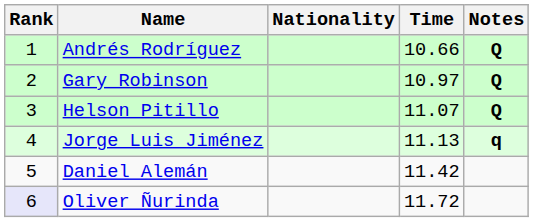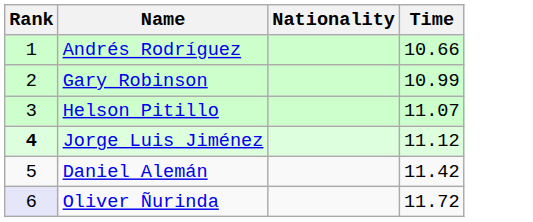 <table class="wikitable sortable" style="text-align:center">
 <tr>
 <th>Rank</th>
 <th>Name</th>
 <th>Nationality</th>
 <th>Time</th>
-<th>Notes</th>
 </tr>
 <tr bgcolor=ccffcc>
 <td>1</td>
 <td align=left><a href='#'>Andrés Rodríguez</a></td>
 <td align=left></td>
 <td>10.66</td>
-<td><strong>Q</strong></td>
 </tr>
 <tr bgcolor=ccffcc>
 <td>2</td>
 <td align=left><a href='#'>Gary Robinson</a></td>
 <td align=left></td>
-<td>10.97</td>
-<td><strong>Q</strong></td>
+<td>10.99</td>
 </tr>
 <tr bgcolor=ccffcc>
 <td>3</td>
 <td align=left><a href='#'>Helson Pitillo</a></td>
 <td align=left></td>
 <td>11.07</td>
-<td><strong>Q</strong></td>
 </tr>
 <tr bgcolor=ddffdd>
-<td>4</td>
+<td><strong>4</strong></td>
 <td align=left><a href='#'>Jorge Luis Jiménez</a></td>
 <td align=left></td>
-<td>11.13</td>
-<td><strong>q</strong></td>
+<td>11.12</td>
 </tr>
 <tr>
 <td>5</td>
 <td align=left><a href='#'>Daniel Alemán</a></td>
 <td align=left></td>
 <td>11.42</td>
-<td></td>
 </tr>
 <tr>
 <td style="background: lavender;">6</td>
 <td align=left><a href='#'>Oliver Ñurinda</a></td>
 <td align=left></td>
 <td>11.72</td>
-<td></td>
 </tr>
 </table>
